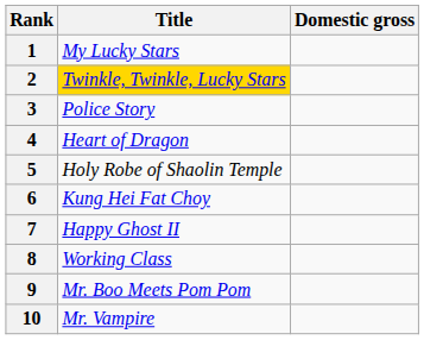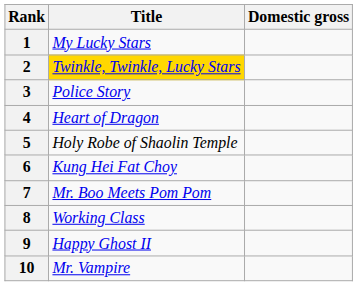 <table class="wikitable sortable" style="margin:auto; margin:auto;">
 <tr>
 <th>Rank</th>
 <th>Title</th>
 <th>Domestic gross</th>
 </tr>
 <tr>
 <th style="text-align:center;">1</th>
 <td><em><a href='#'>My Lucky Stars</a></em></td>
 <td></td>
 </tr>
 <tr>
 <th style="text-align:center;">2</th>
 <td style="background: gold;"><em><a href='#'>Twinkle, Twinkle, Lucky Stars</a></em></td>
 <td></td>
 </tr>
 <tr>
 <th style="text-align:center;">3</th>
 <td><em><a href='#'>Police Story</a></em></td>
 <td></td>
 </tr>
 <tr>
 <th style="text-align:center;">4</th>
 <td><em><a href='#'>Heart of Dragon</a></em></td>
 <td></td>
 </tr>
 <tr>
 <th style="text-align:center;">5</th>
 <td><em>Holy Robe of Shaolin Temple</em></td>
 <td></td>
 </tr>
 <tr>
 <th style="text-align:center;">6</th>
 <td><em><a href='#'>Kung Hei Fat Choy</a></em></td>
 <td></td>
 </tr>
 <tr>
 <th style="text-align:center;">7</th>
-<td><em><a href='#'>Happy Ghost II</a></em></td>
+<td><em><a href='#'>Mr. Boo Meets Pom Pom</a></em></td>
 <td></td>
 </tr>
 <tr>
 <th style="text-align:center;">8</th>
 <td><em><a href='#'>Working Class</a></em></td>
 <td></td>
 </tr>
 <tr>
 <th style="text-align:center;">9</th>
-<td><em><a href='#'>Mr. Boo Meets Pom Pom</a></em></td>
+<td><em><a href='#'>Happy Ghost II</a></em></td>
 <td></td>
 </tr>
 <tr>
 <th style="text-align:center;">10</th>
 <td><em><a href='#'>Mr. Vampire</a></em></td>
 <td></td>
 </tr>
 </table>
